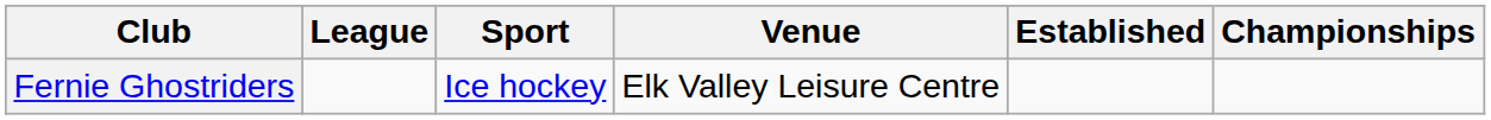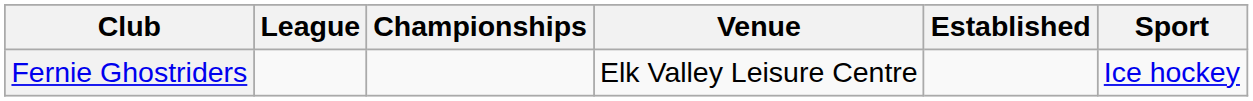 <table class="wikitable sortable">
 <tr>
 <th scope="col">Club</th>
 <th scope="col">League</th>
-<th scope="col">Sport</th>
+<th scope="col">Championships</th>
 <th scope="col">Venue</th>
 <th scope="col">Established</th>
-<th scope="col">Championships</th>
+<th scope="col">Sport</th>
 </tr>
 <tr>
 <th scope="row" style="font-weight: normal;"><a href='#'>Fernie Ghostriders</a></th>
 <td></td>
-<td><a href='#'>Ice hockey</a></td>
+<td></td>
 <td>Elk Valley Leisure Centre</td>
 <td></td>
-<td></td>
+<td><a href='#'>Ice hockey</a></td>
 </tr>
 </table>
